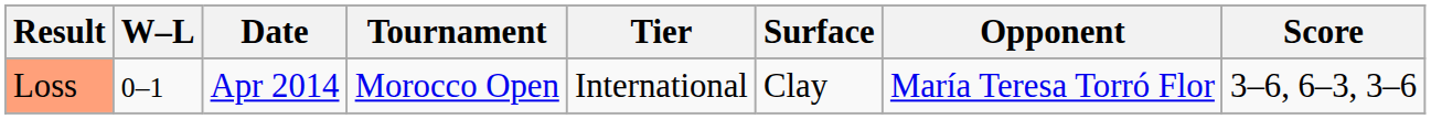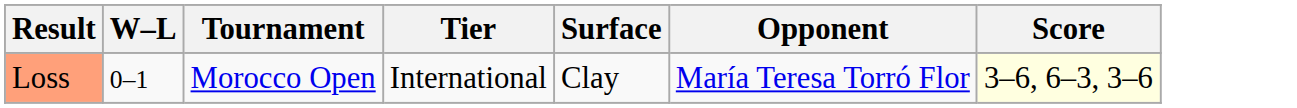 <table class="wikitable sortable">
 <tr>
 <th>Result</th>
 <th class="unsortable">W–L</th>
-<th>Date</th>
 <th>Tournament</th>
 <th>Tier</th>
 <th>Surface</th>
 <th>Opponent</th>
 <th class="unsortable">Score</th>
 </tr>
 <tr>
 <td bgcolor=FFA07A>Loss</td>
 <td><small>0–1</small></td>
-<td><a href='#'>Apr 2014</a></td>
 <td><a href='#'>Morocco Open</a></td>
 <td>International</td>
 <td>Clay</td>
 <td> <a href='#'>María Teresa Torró Flor</a></td>
-<td>3–6, 6–3, 3–6</td>
+<td style="background: lightyellow;">3–6, 6–3, 3–6</td>
 </tr>
 </table>
